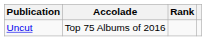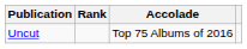 <table class="sortable wikitable">
 <tr>
 <th>Publication</th>
+<th>Rank</th>
 <th>Accolade</th>
-<th>Rank</th>
 <th class="unsortable"></th>
 </tr>
 <tr>
 <td><a href='#'>Uncut</a></td>
+<td></td>
 <td>Top 75 Albums of 2016</td>
-<td></td>
 <td></td>
 </tr>
 </table>
